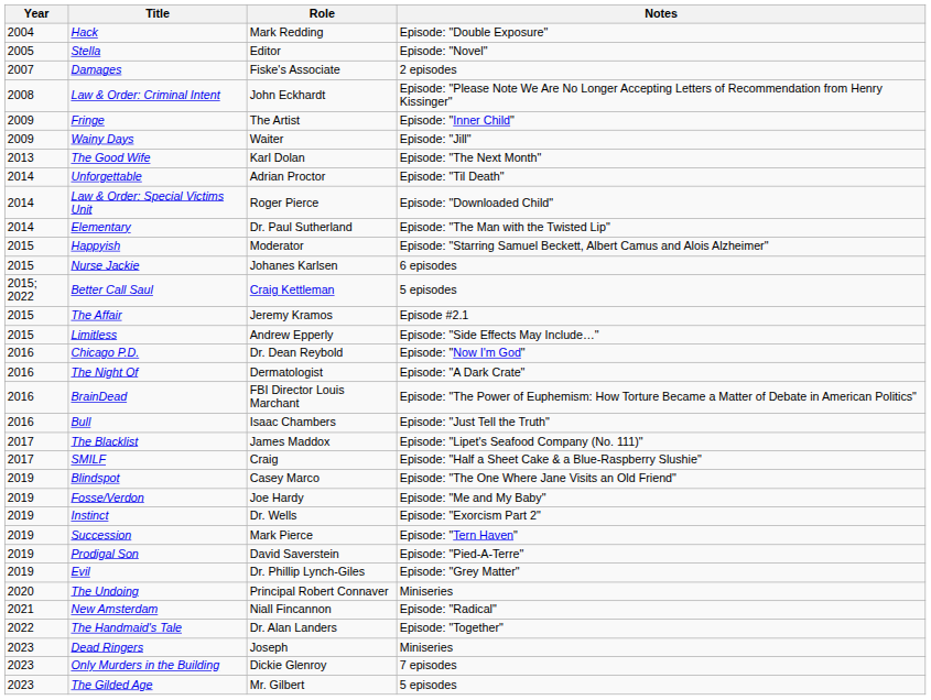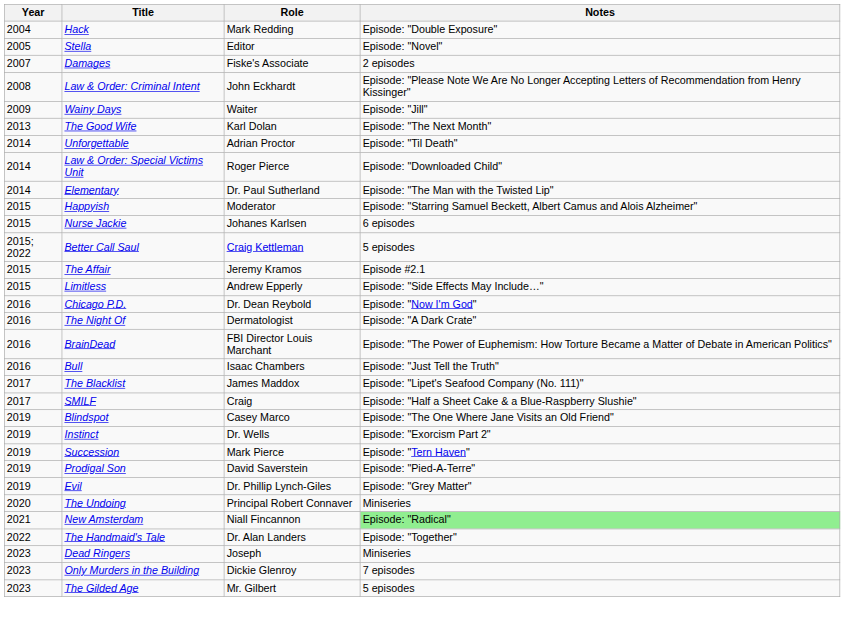 <table class="wikitable sortable">
 <tr>
 <th>Year</th>
 <th>Title</th>
 <th>Role</th>
 <th class="unsortable">Notes</th>
 </tr>
 <tr>
 <td>2004</td>
 <td><em><a href='#'>Hack</a></em></td>
 <td>Mark Redding</td>
 <td>Episode: "Double Exposure"</td>
 </tr>
 <tr>
 <td>2005</td>
 <td><em><a href='#'>Stella</a></em></td>
 <td>Editor</td>
 <td>Episode: "Novel"</td>
 </tr>
 <tr>
 <td>2007</td>
 <td><em><a href='#'>Damages</a></em></td>
 <td>Fiske's Associate</td>
 <td>2 episodes</td>
 </tr>
 <tr>
 <td>2008</td>
 <td><em><a href='#'>Law & Order: Criminal Intent</a></em></td>
 <td>John Eckhardt</td>
 <td>Episode: "Please Note We Are No Longer Accepting Letters of Recommendation from Henry Kissinger"</td>
-</tr>
-<tr>
-<td>2009</td>
-<td><em><a href='#'>Fringe</a></em></td>
-<td>The Artist</td>
-<td>Episode: "<a href='#'>Inner Child</a>"</td>
 </tr>
 <tr>
 <td>2009</td>
 <td><em><a href='#'>Wainy Days</a></em></td>
 <td>Waiter</td>
 <td>Episode: "Jill"</td>
 </tr>
 <tr>
 <td>2013</td>
 <td><em><a href='#'>The Good Wife</a></em></td>
 <td>Karl Dolan</td>
 <td>Episode: "The Next Month"</td>
 </tr>
 <tr>
 <td>2014</td>
 <td><em><a href='#'>Unforgettable</a></em></td>
 <td>Adrian Proctor</td>
 <td>Episode: "Til Death"</td>
 </tr>
 <tr>
 <td>2014</td>
 <td><em><a href='#'>Law & Order: Special Victims Unit</a></em></td>
 <td>Roger Pierce</td>
 <td>Episode: "Downloaded Child"</td>
 </tr>
 <tr>
 <td>2014</td>
 <td><em><a href='#'>Elementary</a></em></td>
 <td>Dr. Paul Sutherland</td>
 <td>Episode: "The Man with the Twisted Lip"</td>
 </tr>
 <tr>
 <td>2015</td>
 <td><em><a href='#'>Happyish</a></em></td>
 <td>Moderator</td>
 <td>Episode: "Starring Samuel Beckett, Albert Camus and Alois Alzheimer"</td>
 </tr>
 <tr>
 <td>2015</td>
 <td><em><a href='#'>Nurse Jackie</a></em></td>
 <td>Johanes Karlsen</td>
 <td>6 episodes</td>
 </tr>
 <tr>
 <td>2015; 2022</td>
 <td><em><a href='#'>Better Call Saul</a></em></td>
 <td><a href='#'>Craig Kettleman</a></td>
 <td>5 episodes</td>
 </tr>
 <tr>
 <td>2015</td>
 <td><em><a href='#'>The Affair</a></em></td>
 <td>Jeremy Kramos</td>
 <td>Episode #2.1</td>
 </tr>
 <tr>
 <td>2015</td>
 <td><em><a href='#'>Limitless</a></em></td>
 <td>Andrew Epperly</td>
 <td>Episode: "Side Effects May Include…"</td>
 </tr>
 <tr>
 <td>2016</td>
 <td><em><a href='#'>Chicago P.D.</a></em></td>
 <td>Dr. Dean Reybold</td>
 <td>Episode: "<a href='#'>Now I'm God</a>"</td>
 </tr>
 <tr>
 <td>2016</td>
 <td><em><a href='#'>The Night Of</a></em></td>
 <td>Dermatologist</td>
 <td>Episode: "A Dark Crate"</td>
 </tr>
 <tr>
 <td>2016</td>
 <td><em><a href='#'>BrainDead</a></em></td>
 <td>FBI Director Louis Marchant</td>
 <td>Episode: "The Power of Euphemism: How Torture Became a Matter of Debate in American Politics"</td>
 </tr>
 <tr>
 <td>2016</td>
 <td><em><a href='#'>Bull</a></em></td>
 <td>Isaac Chambers</td>
 <td>Episode: "Just Tell the Truth"</td>
 </tr>
 <tr>
 <td>2017</td>
 <td><em><a href='#'>The Blacklist</a></em></td>
 <td>James Maddox</td>
 <td>Episode: "Lipet's Seafood Company (No. 111)"</td>
 </tr>
 <tr>
 <td>2017</td>
 <td><em><a href='#'>SMILF</a></em></td>
 <td>Craig</td>
 <td>Episode: "Half a Sheet Cake & a Blue-Raspberry Slushie"</td>
 </tr>
 <tr>
 <td>2019</td>
 <td><em><a href='#'>Blindspot</a></em></td>
 <td>Casey Marco</td>
 <td>Episode: "The One Where Jane Visits an Old Friend"</td>
 </tr>
 <tr>
 <td>2019</td>
-<td><em><a href='#'>Fosse/Verdon</a></em></td>
-<td>Joe Hardy</td>
-<td>Episode: "Me and My Baby"</td>
-</tr>
-<tr>
-<td>2019</td>
 <td><em><a href='#'>Instinct</a></em></td>
 <td>Dr. Wells</td>
 <td>Episode: "Exorcism Part 2"</td>
 </tr>
 <tr>
 <td>2019</td>
 <td><em><a href='#'>Succession</a></em></td>
 <td>Mark Pierce</td>
 <td>Episode: "<a href='#'>Tern Haven</a>"</td>
 </tr>
 <tr>
 <td>2019</td>
 <td><em><a href='#'>Prodigal Son</a></em></td>
 <td>David Saverstein</td>
 <td>Episode: "Pied-A-Terre"</td>
 </tr>
 <tr>
 <td>2019</td>
 <td><em><a href='#'>Evil</a></em></td>
 <td>Dr. Phillip Lynch-Giles</td>
 <td>Episode: "Grey Matter"</td>
 </tr>
 <tr>
 <td>2020</td>
 <td><em><a href='#'>The Undoing</a></em></td>
 <td>Principal Robert Connaver</td>
 <td>Miniseries</td>
 </tr>
 <tr>
 <td>2021</td>
 <td><em><a href='#'>New Amsterdam</a></em></td>
 <td>Niall Fincannon</td>
-<td>Episode: "Radical"</td>
+<td style="background: lightgreen;">Episode: "Radical"</td>
 </tr>
 <tr>
 <td>2022</td>
 <td><em><a href='#'>The Handmaid's Tale</a></em></td>
 <td>Dr. Alan Landers</td>
 <td>Episode: "Together"</td>
 </tr>
 <tr>
 <td>2023</td>
 <td><em><a href='#'>Dead Ringers</a></em></td>
 <td>Joseph</td>
 <td>Miniseries</td>
 </tr>
 <tr>
 <td>2023</td>
 <td><em><a href='#'>Only Murders in the Building</a></em></td>
 <td>Dickie Glenroy</td>
 <td>7 episodes</td>
 </tr>
 <tr>
 <td>2023</td>
 <td><em><a href='#'>The Gilded Age</a></em></td>
 <td>Mr. Gilbert</td>
 <td>5 episodes</td>
 </tr>
 </table>
